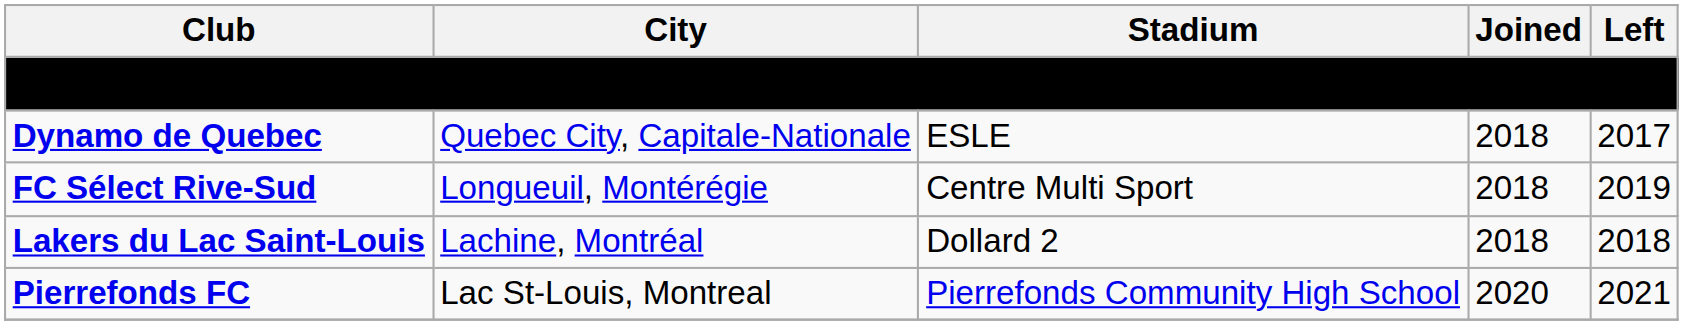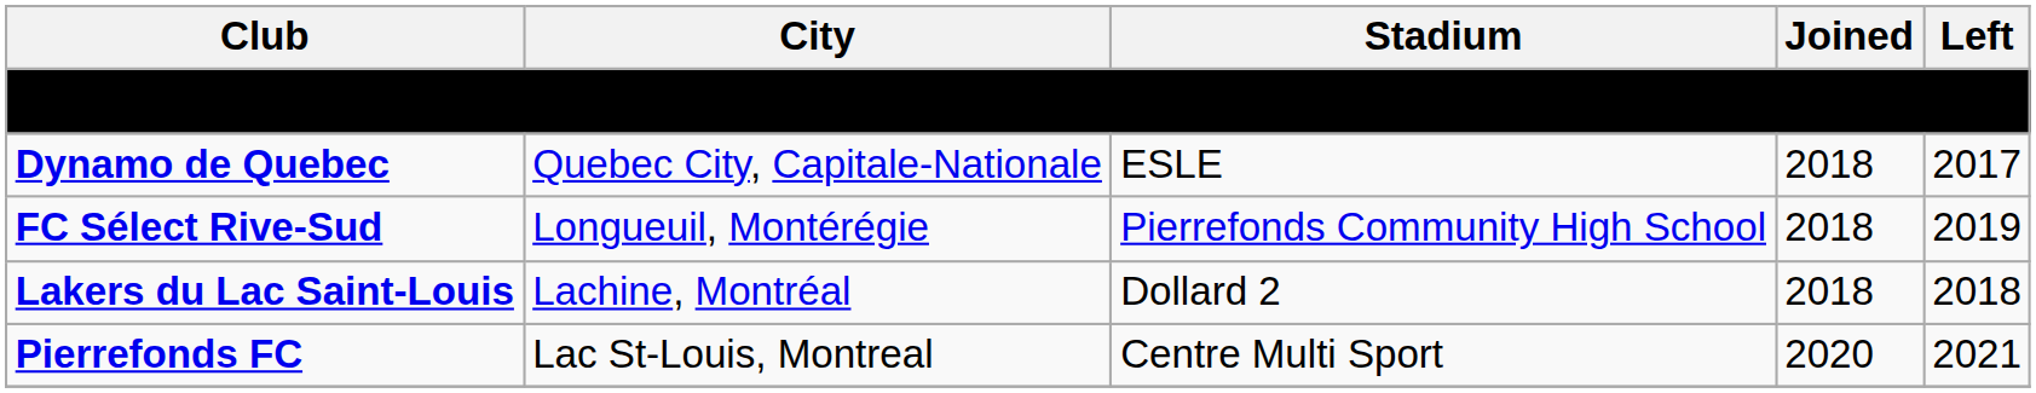 <table class="wikitable" style="text-align:left">
 <tr>
 <th style="background:">Club</th>
 <th style="background:">City</th>
 <th style="background:">Stadium</th>
 <th style="background:">Joined</th>
 <th style="background:">Left</th>
 </tr>
 <tr>
 <th style="background:black" colspan="6"><span><strong>Former teams</strong></span></th>
 </tr>
 <tr>
 <td><strong><a href='#'>Dynamo de Quebec</a></strong></td>
 <td><a href='#'>Quebec City</a>, <a href='#'>Capitale-Nationale</a></td>
 <td>ESLE</td>
 <td>2018</td>
 <td>2017</td>
 </tr>
 <tr>
 <td><strong><a href='#'>FC Sélect Rive-Sud</a></strong></td>
 <td><a href='#'>Longueuil</a>, <a href='#'>Montérégie</a></td>
-<td>Centre Multi Sport</td>
+<td><a href='#'>Pierrefonds Community High School</a></td>
 <td>2018</td>
 <td>2019</td>
 </tr>
 <tr>
 <td><strong><a href='#'>Lakers du Lac Saint-Louis</a></strong></td>
 <td><a href='#'>Lachine</a>, <a href='#'>Montréal</a></td>
 <td>Dollard 2</td>
 <td>2018</td>
 <td>2018</td>
 </tr>
 <tr>
 <td><strong><a href='#'>Pierrefonds FC</a></strong></td>
 <td>Lac St-Louis, Montreal</td>
-<td><a href='#'>Pierrefonds Community High School</a></td>
+<td>Centre Multi Sport</td>
 <td>2020</td>
 <td>2021</td>
 </tr>
 <tr>
 </tr>
 </table>
